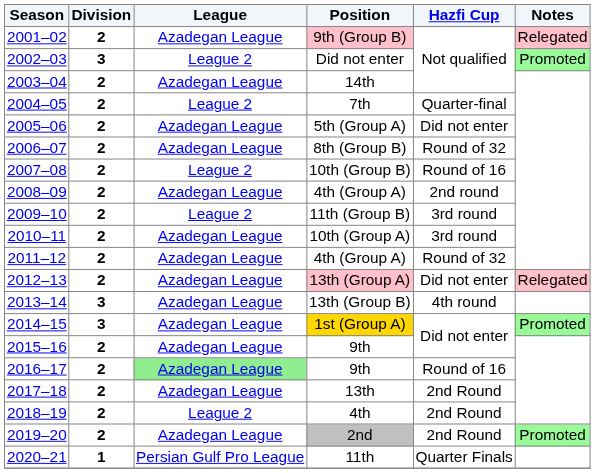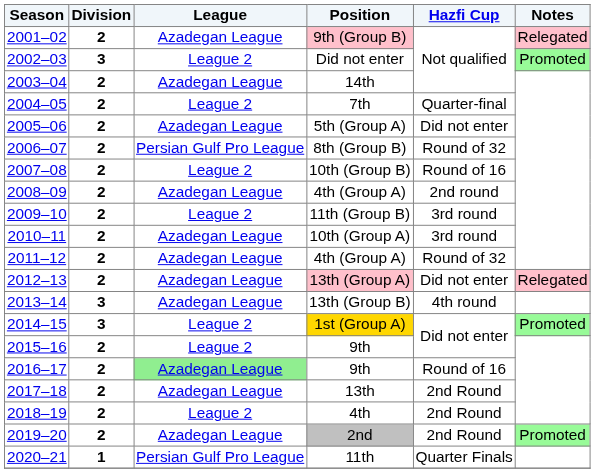 <table border="1" cellpadding="2" style="border-collapse:collapse; text-align:center; font-size:normal;">
 <tr style="background:#f0f6fa;">
 <th>Season</th>
 <th>Division</th>
 <th>League</th>
 <th>Position</th>
 <th><a href='#'>Hazfi Cup</a></th>
 <th>Notes</th>
 </tr>
 <tr>
 <td><a href='#'>2001–02</a></td>
 <td><strong>2</strong></td>
 <td><a href='#'>Azadegan League</a></td>
 <td bgcolor=Pink>9th (Group B)</td>
 <td rowspan="3">Not qualified</td>
 <td bgcolor=Pink>Relegated</td>
 </tr>
 <tr>
 <td><a href='#'>2002–03</a></td>
 <td><strong>3</strong></td>
 <td><a href='#'>League 2</a></td>
 <td>Did not enter</td>
 <td bgcolor=PaleGreen>Promoted</td>
 </tr>
 <tr>
 <td><a href='#'>2003–04</a></td>
 <td><strong>2</strong></td>
 <td><a href='#'>Azadegan League</a></td>
 <td>14th</td>
 <td rowspan="9"></td>
 </tr>
 <tr>
 <td><a href='#'>2004–05</a></td>
 <td><strong>2</strong></td>
 <td><a href='#'>League 2</a></td>
 <td>7th</td>
 <td>Quarter-final</td>
 </tr>
 <tr>
 <td><a href='#'>2005–06</a></td>
 <td><strong>2</strong></td>
 <td><a href='#'>Azadegan League</a></td>
 <td>5th (Group A)</td>
 <td>Did not enter</td>
 </tr>
 <tr>
 <td><a href='#'>2006–07</a></td>
 <td><strong>2</strong></td>
-<td><a href='#'>Azadegan League</a></td>
+<td><a href='#'>Persian Gulf Pro League</a></td>
 <td>8th (Group B)</td>
 <td>Round of 32</td>
 </tr>
 <tr>
 <td><a href='#'>2007–08</a></td>
 <td><strong>2</strong></td>
 <td><a href='#'>League 2</a></td>
 <td>10th (Group B)</td>
 <td>Round of 16</td>
 </tr>
 <tr>
 <td><a href='#'>2008–09</a></td>
 <td><strong>2</strong></td>
 <td><a href='#'>Azadegan League</a></td>
 <td>4th (Group A)</td>
 <td>2nd round</td>
 </tr>
 <tr>
 <td><a href='#'>2009–10</a></td>
 <td><strong>2</strong></td>
 <td><a href='#'>League 2</a></td>
 <td>11th (Group B)</td>
 <td>3rd round</td>
 </tr>
 <tr>
 <td><a href='#'>2010–11</a></td>
 <td><strong>2</strong></td>
 <td><a href='#'>Azadegan League</a></td>
 <td>10th (Group A)</td>
 <td>3rd round</td>
 </tr>
 <tr>
 <td><a href='#'>2011–12</a></td>
 <td><strong>2</strong></td>
 <td><a href='#'>Azadegan League</a></td>
 <td>4th (Group A)</td>
 <td>Round of 32</td>
 </tr>
 <tr>
 <td><a href='#'>2012–13</a></td>
 <td><strong>2</strong></td>
 <td><a href='#'>Azadegan League</a></td>
 <td bgcolor=Pink>13th (Group A)</td>
 <td>Did not enter</td>
 <td bgcolor=Pink>Relegated</td>
 </tr>
 <tr>
 <td><a href='#'>2013–14</a></td>
 <td><strong>3</strong></td>
 <td><a href='#'>Azadegan League</a></td>
 <td>13th (Group B)</td>
 <td>4th round</td>
 <td></td>
 </tr>
 <tr>
 <td><a href='#'>2014–15</a></td>
 <td><strong>3</strong></td>
-<td><a href='#'>Azadegan League</a></td>
+<td><a href='#'>League 2</a></td>
 <td bgcolor=gold>1st (Group A)</td>
 <td rowspan="2">Did not enter</td>
 <td bgcolor=PaleGreen>Promoted</td>
 </tr>
 <tr>
 <td><a href='#'>2015–16</a></td>
 <td><strong>2</strong></td>
-<td><a href='#'>Azadegan League</a></td>
+<td><a href='#'>League 2</a></td>
 <td>9th</td>
 <td rowspan="4"></td>
 </tr>
 <tr>
 <td><a href='#'>2016–17</a></td>
 <td><strong>2</strong></td>
 <td style="background: lightgreen;"><a href='#'>Azadegan League</a></td>
 <td>9th</td>
 <td>Round of 16</td>
 </tr>
 <tr>
 <td><a href='#'>2017–18</a></td>
 <td><strong>2</strong></td>
 <td><a href='#'>Azadegan League</a></td>
 <td>13th</td>
 <td>2nd Round</td>
 </tr>
 <tr>
 <td><a href='#'>2018–19</a></td>
 <td><strong>2</strong></td>
 <td><a href='#'>League 2</a></td>
 <td>4th</td>
 <td>2nd Round</td>
 </tr>
 <tr>
 <td><a href='#'>2019–20</a></td>
 <td><strong>2</strong></td>
 <td><a href='#'>Azadegan League</a></td>
 <td style="background:silver;">2nd</td>
 <td>2nd Round</td>
 <td bgcolor=PaleGreen>Promoted</td>
 </tr>
 <tr>
 <td><a href='#'>2020–21</a></td>
 <td><strong>1</strong></td>
 <td><a href='#'>Persian Gulf Pro League</a></td>
 <td>11th</td>
 <td>Quarter Finals</td>
 <td></td>
 </tr>
 <tr>
 </tr>
 </table>
